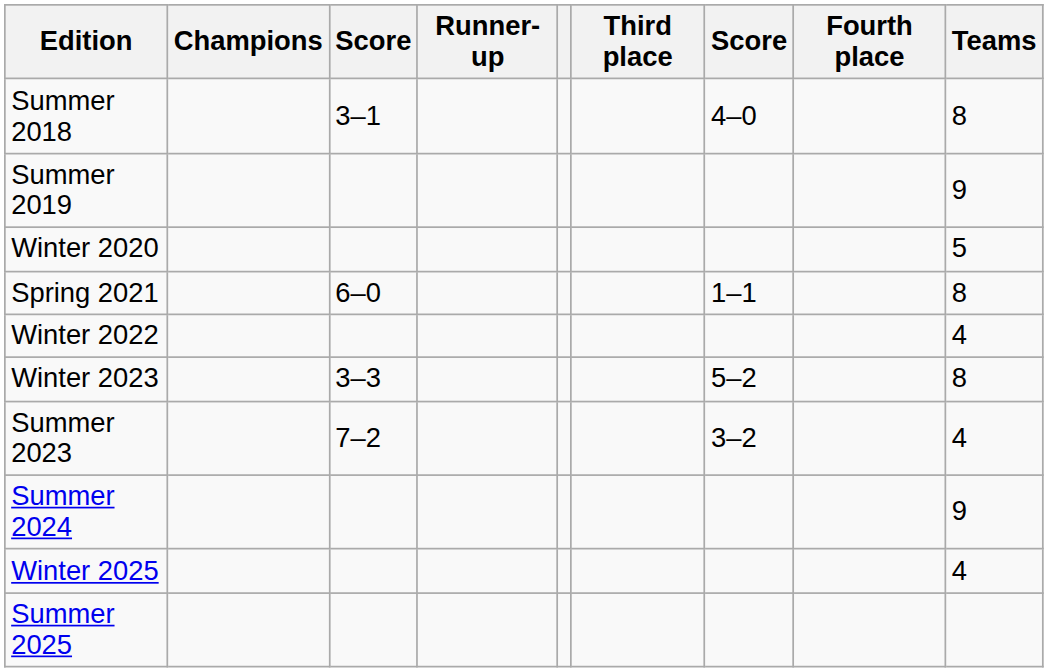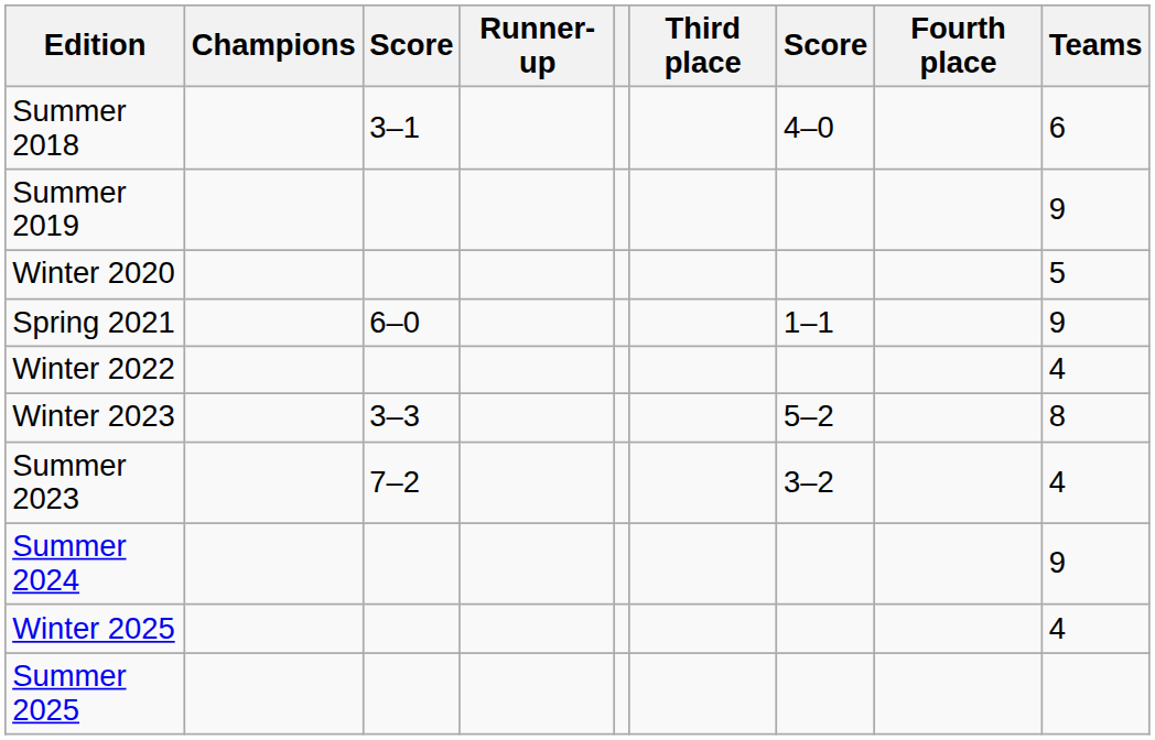 <table class="wikitable">
 <tr>
 <th>Edition</th>
 <th>Champions</th>
 <th>Score</th>
 <th>Runner-up</th>
 <th></th>
 <th>Third place</th>
 <th>Score</th>
 <th>Fourth place</th>
 <th>Teams</th>
 </tr>
 <tr>
 <td>Summer 2018</td>
 <td></td>
 <td>3–1</td>
 <td></td>
 <td></td>
 <td></td>
 <td>4–0</td>
 <td></td>
-<td>8</td>
+<td>6</td>
 </tr>
 <tr>
 <td>Summer 2019</td>
 <td></td>
 <td></td>
 <td></td>
 <td></td>
 <td></td>
 <td></td>
 <td></td>
 <td>9</td>
 </tr>
 <tr>
 <td>Winter 2020</td>
 <td></td>
 <td></td>
 <td></td>
 <td></td>
 <td></td>
 <td></td>
 <td></td>
 <td>5</td>
 </tr>
 <tr>
 <td>Spring 2021</td>
 <td></td>
 <td>6–0</td>
 <td></td>
 <td></td>
 <td></td>
 <td>1–1</td>
 <td></td>
-<td>8</td>
+<td>9</td>
 </tr>
 <tr>
 <td>Winter 2022</td>
 <td></td>
 <td></td>
 <td></td>
 <td></td>
 <td></td>
 <td></td>
 <td></td>
 <td>4</td>
 </tr>
 <tr>
 <td>Winter 2023</td>
 <td></td>
 <td>3–3</td>
 <td></td>
 <td></td>
 <td></td>
 <td>5–2</td>
 <td></td>
 <td>8</td>
 </tr>
 <tr>
 <td>Summer 2023</td>
 <td></td>
 <td>7–2</td>
 <td></td>
 <td></td>
 <td></td>
 <td>3–2</td>
 <td></td>
 <td>4</td>
 </tr>
 <tr>
 <td><a href='#'>Summer 2024</a></td>
 <td></td>
 <td></td>
 <td></td>
 <td></td>
 <td></td>
 <td></td>
 <td></td>
 <td>9</td>
 </tr>
 <tr>
 <td><a href='#'>Winter 2025</a></td>
 <td></td>
 <td></td>
 <td></td>
 <td></td>
 <td></td>
 <td></td>
 <td></td>
 <td>4</td>
 </tr>
 <tr>
 <td><a href='#'>Summer 2025</a></td>
 <td></td>
 <td></td>
 <td></td>
 <td></td>
 <td></td>
 <td></td>
 <td></td>
 <td></td>
 </tr>
 </table>
